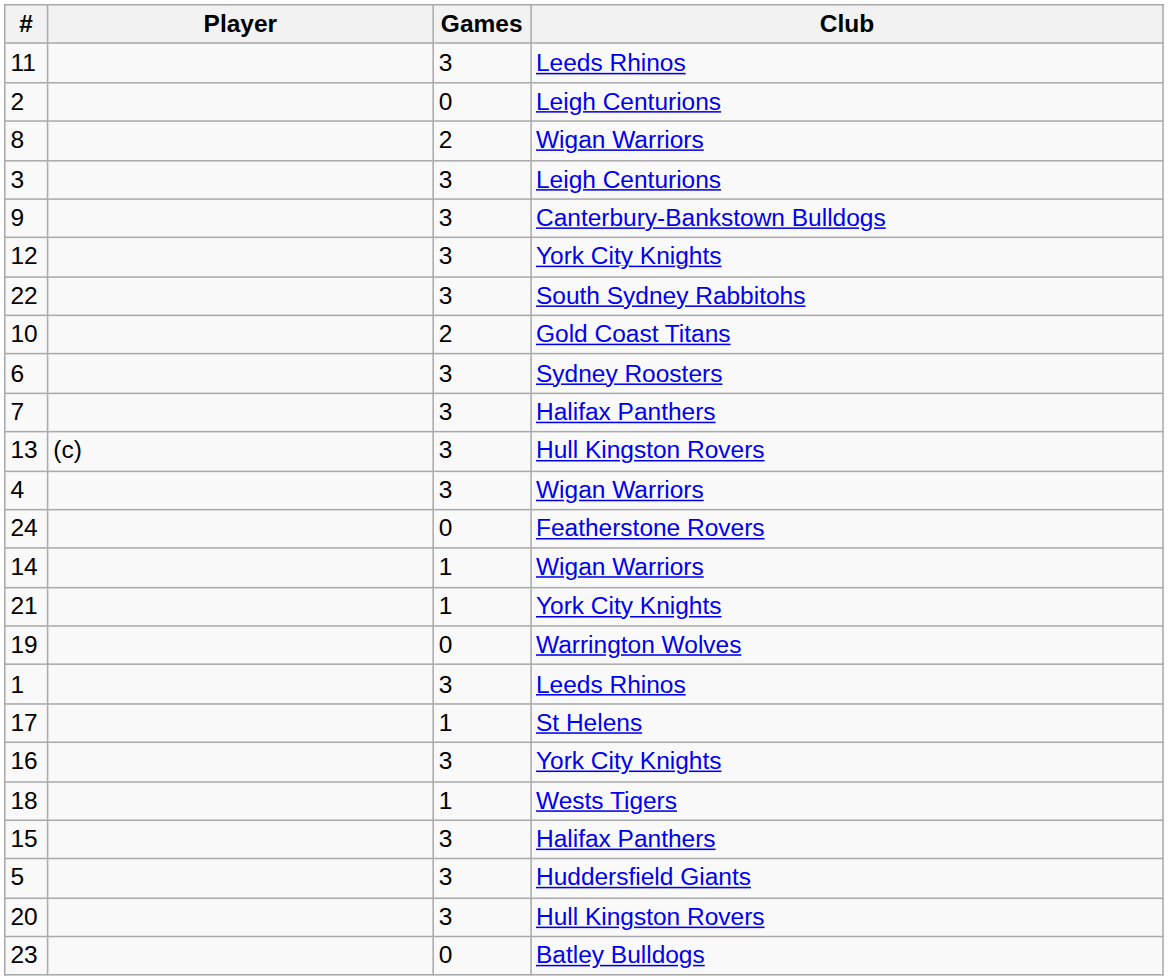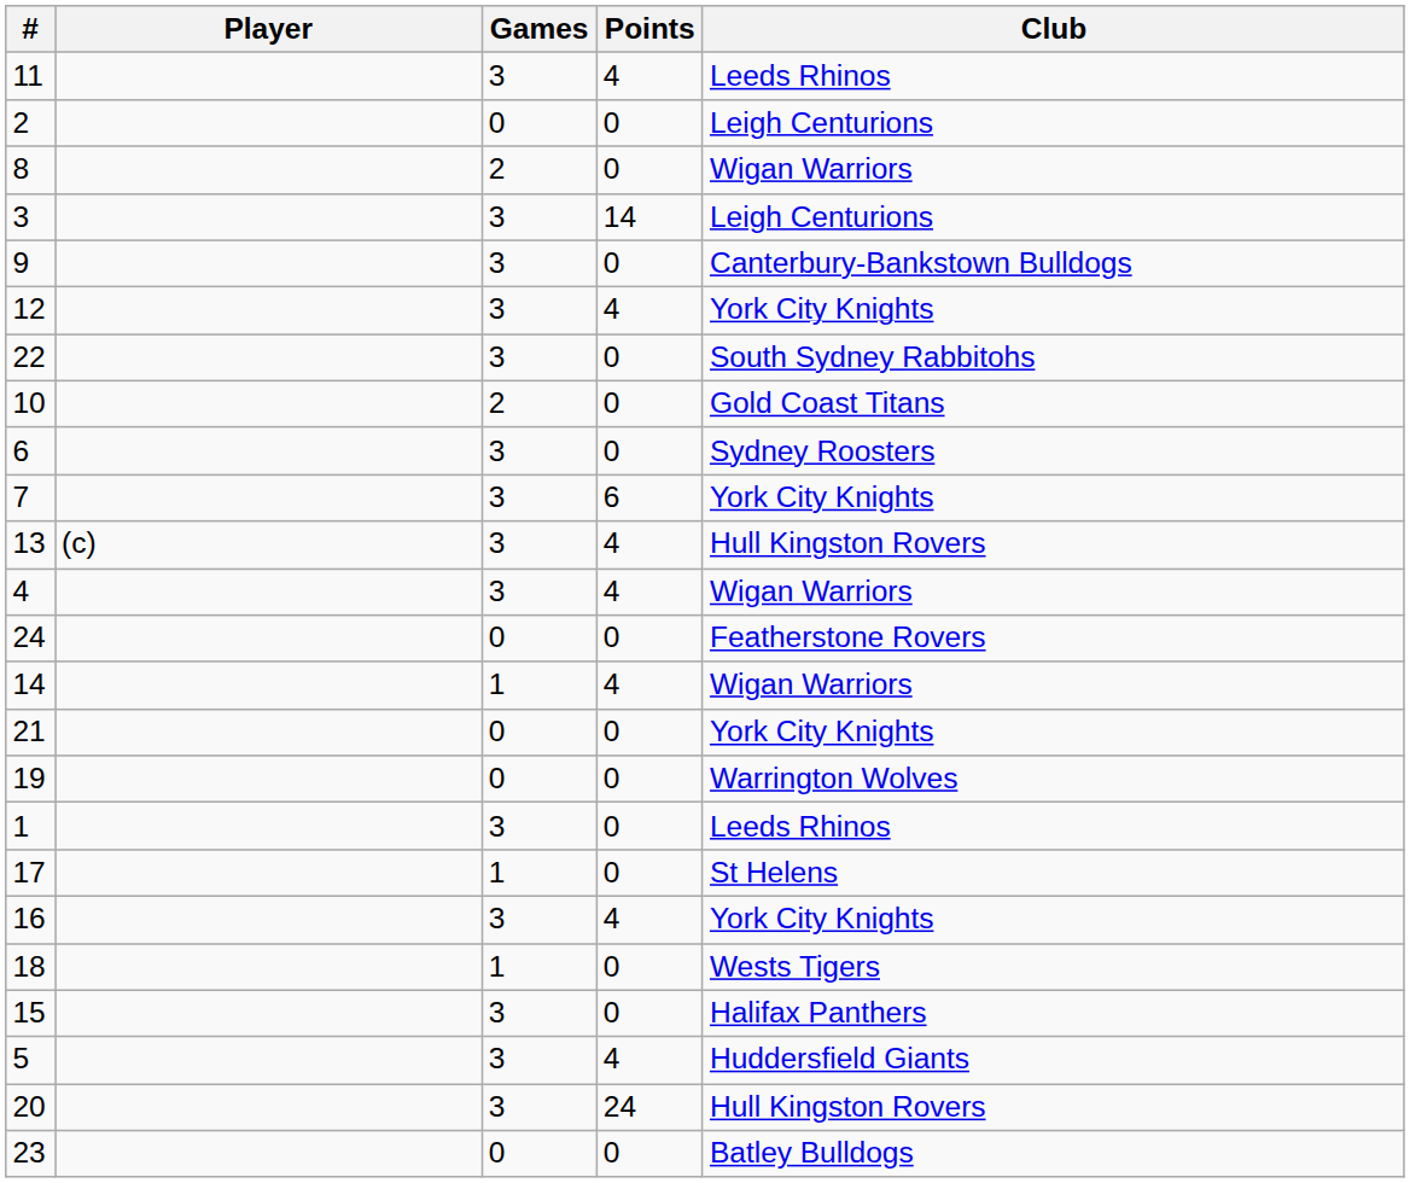 <table class="wikitable sortable" style="width:60%;text-align:left">
 <tr>
 <th width=2%>#</th>
 <th width=28%>Player</th>
 <th width=2%>Games</th>
+<th width=2%>Points</th>
 <th width=46%>Club</th>
 </tr>
 <tr>
 <td>11</td>
 <td></td>
 <td>3</td>
+<td>4</td>
 <td> <a href='#'>Leeds Rhinos</a></td>
 </tr>
 <tr>
 <td>2</td>
 <td></td>
+<td>0</td>
 <td>0</td>
 <td> <a href='#'>Leigh Centurions</a></td>
 </tr>
 <tr>
 <td>8</td>
 <td></td>
 <td>2</td>
+<td>0</td>
 <td> <a href='#'>Wigan Warriors</a></td>
 </tr>
 <tr>
 <td>3</td>
 <td></td>
 <td>3</td>
+<td>14</td>
 <td> <a href='#'>Leigh Centurions</a></td>
 </tr>
 <tr>
 <td>9</td>
 <td></td>
 <td>3</td>
+<td>0</td>
 <td> <a href='#'>Canterbury-Bankstown Bulldogs</a></td>
 </tr>
 <tr>
 <td>12</td>
 <td></td>
 <td>3</td>
+<td>4</td>
 <td> <a href='#'>York City Knights</a></td>
 </tr>
 <tr>
 <td>22</td>
 <td></td>
 <td>3</td>
+<td>0</td>
 <td> <a href='#'>South Sydney Rabbitohs</a></td>
 </tr>
 <tr>
 <td>10</td>
 <td></td>
 <td>2</td>
+<td>0</td>
 <td> <a href='#'>Gold Coast Titans</a></td>
 </tr>
 <tr>
 <td>6</td>
 <td></td>
 <td>3</td>
+<td>0</td>
 <td> <a href='#'>Sydney Roosters</a></td>
 </tr>
 <tr>
 <td>7</td>
 <td></td>
 <td>3</td>
-<td> <a href='#'>Halifax Panthers</a></td>
+<td>6</td>
+<td> <a href='#'>York City Knights</a></td>
 </tr>
 <tr>
 <td>13</td>
 <td> (c)</td>
 <td>3</td>
+<td>4</td>
 <td> <a href='#'>Hull Kingston Rovers</a></td>
 </tr>
 <tr>
 <td>4</td>
 <td></td>
 <td>3</td>
+<td>4</td>
 <td> <a href='#'>Wigan Warriors</a></td>
 </tr>
 <tr>
 <td>24</td>
 <td></td>
+<td>0</td>
 <td>0</td>
 <td> <a href='#'>Featherstone Rovers</a></td>
 </tr>
 <tr>
 <td>14</td>
 <td></td>
 <td>1</td>
+<td>4</td>
 <td> <a href='#'>Wigan Warriors</a></td>
 </tr>
 <tr>
 <td>21</td>
 <td></td>
-<td>1</td>
+<td>0</td>
+<td>0</td>
 <td> <a href='#'>York City Knights</a></td>
 </tr>
 <tr>
 <td>19</td>
 <td></td>
+<td>0</td>
 <td>0</td>
 <td> <a href='#'>Warrington Wolves</a></td>
 </tr>
 <tr>
 <td>1</td>
 <td></td>
 <td>3</td>
+<td>0</td>
 <td> <a href='#'>Leeds Rhinos</a></td>
 </tr>
 <tr>
 <td>17</td>
 <td></td>
 <td>1</td>
+<td>0</td>
 <td> <a href='#'>St Helens</a></td>
 </tr>
 <tr>
 <td>16</td>
 <td></td>
 <td>3</td>
+<td>4</td>
 <td> <a href='#'>York City Knights</a></td>
 </tr>
 <tr>
 <td>18</td>
 <td></td>
 <td>1</td>
+<td>0</td>
 <td> <a href='#'>Wests Tigers</a></td>
 </tr>
 <tr>
 <td>15</td>
 <td></td>
 <td>3</td>
+<td>0</td>
 <td> <a href='#'>Halifax Panthers</a></td>
 </tr>
 <tr>
 <td>5</td>
 <td></td>
 <td>3</td>
+<td>4</td>
 <td> <a href='#'>Huddersfield Giants</a></td>
 </tr>
 <tr>
 <td>20</td>
 <td></td>
 <td>3</td>
+<td>24</td>
 <td> <a href='#'>Hull Kingston Rovers</a></td>
 </tr>
 <tr>
 <td>23</td>
 <td></td>
 <td>0</td>
+<td>0</td>
 <td> <a href='#'>Batley Bulldogs</a></td>
 </tr>
 </table>
